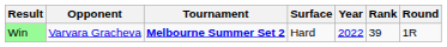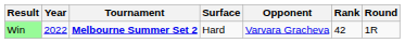 <table class="wikitable" style=font-size:97%>
 <tr>
 <th>Result</th>
-<th>Opponent</th>
+<th>Year</th>
 <th>Tournament</th>
 <th>Surface</th>
-<th>Year</th>
+<th>Opponent</th>
 <th>Rank</th>
 <th>Round</th>
 </tr>
 <tr>
 <td bgcolor=98fb98>Win</td>
-<td> <a href='#'>Varvara Gracheva</a></td>
+<td><a href='#'>2022</a></td>
 <td><strong><a href='#'>Melbourne Summer Set 2</a></strong></td>
 <td>Hard</td>
-<td><a href='#'>2022</a></td>
-<td>39</td>
+<td> <a href='#'>Varvara Gracheva</a></td>
+<td>42</td>
 <td>1R</td>
 </tr>
 </table>
